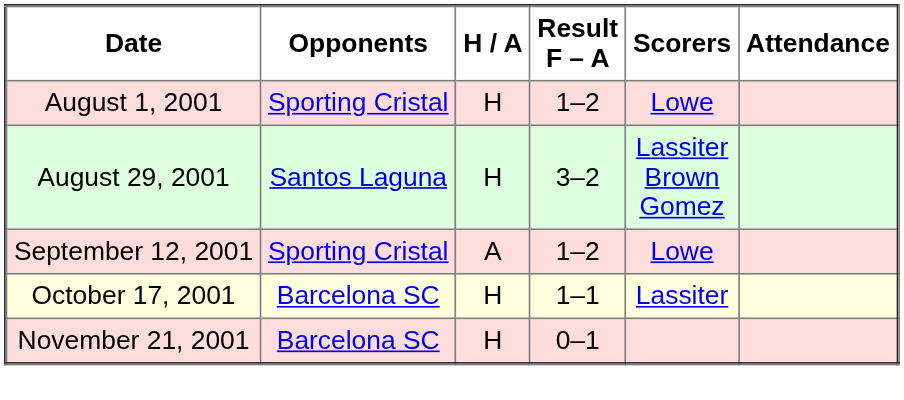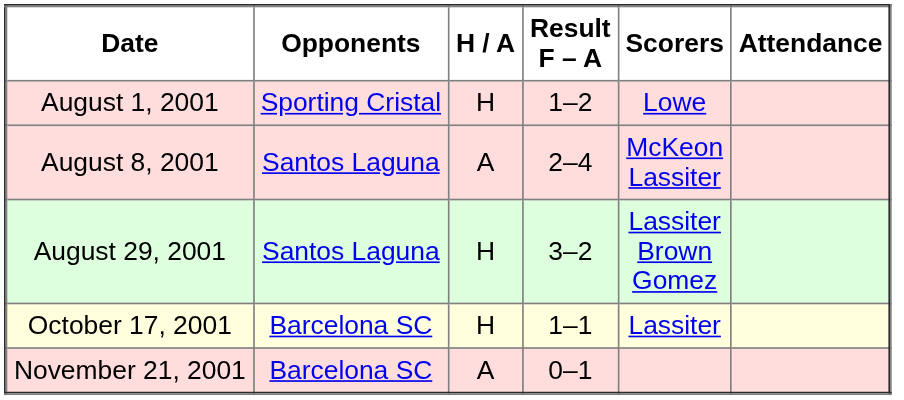 <table border="2" cellpadding="4" style="border-collapse:collapse; text-align:center;">
 <tr>
 <th><strong>Date</strong></th>
 <th><strong>Opponents</strong></th>
 <th><strong>H / A</strong></th>
 <th><strong>Result<br>F – A</strong></th>
 <th><strong>Scorers</strong></th>
 <th><strong>Attendance</strong></th>
 </tr>
 <tr bgcolor="#ffdddd">
 <td>August 1, 2001</td>
 <td><a href='#'>Sporting Cristal</a></td>
 <td>H</td>
 <td>1–2</td>
 <td><a href='#'>Lowe</a></td>
 <td></td>
 </tr>
+<tr bgcolor="#ffdddd">
+<td>August 8, 2001</td>
+<td><a href='#'>Santos Laguna</a></td>
+<td>A</td>
+<td>2–4</td>
+<td><a href='#'>McKeon</a> <br> <a href='#'>Lassiter</a></td>
+<td></td>
+</tr>
 <tr bgcolor="#ddffdd">
 <td>August 29, 2001</td>
 <td><a href='#'>Santos Laguna</a></td>
 <td>H</td>
 <td>3–2</td>
 <td><a href='#'>Lassiter</a> <br> <a href='#'>Brown</a> <br> <a href='#'>Gomez</a></td>
-<td></td>
-</tr>
-<tr bgcolor="#ffdddd">
-<td>September 12, 2001</td>
-<td><a href='#'>Sporting Cristal</a></td>
-<td>A</td>
-<td>1–2</td>
-<td><a href='#'>Lowe</a></td>
 <td></td>
 </tr>
 <tr bgcolor="#ffffdd">
 <td>October 17, 2001</td>
 <td><a href='#'>Barcelona SC</a></td>
 <td>H</td>
 <td>1–1</td>
 <td><a href='#'>Lassiter</a></td>
 <td></td>
 </tr>
 <tr bgcolor="#ffdddd">
 <td>November 21, 2001</td>
 <td><a href='#'>Barcelona SC</a></td>
-<td>H</td>
+<td>A</td>
 <td>0–1</td>
 <td></td>
 <td></td>
 </tr>
 </table>
